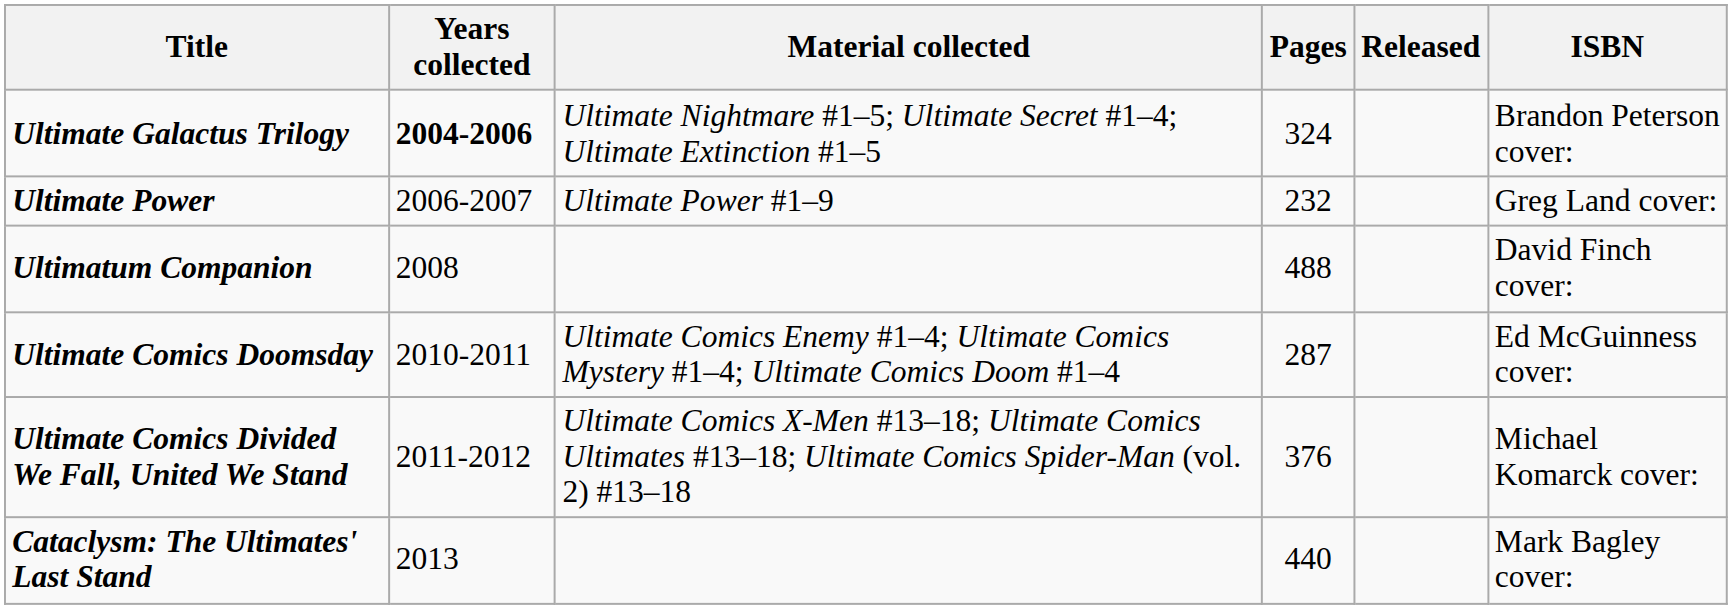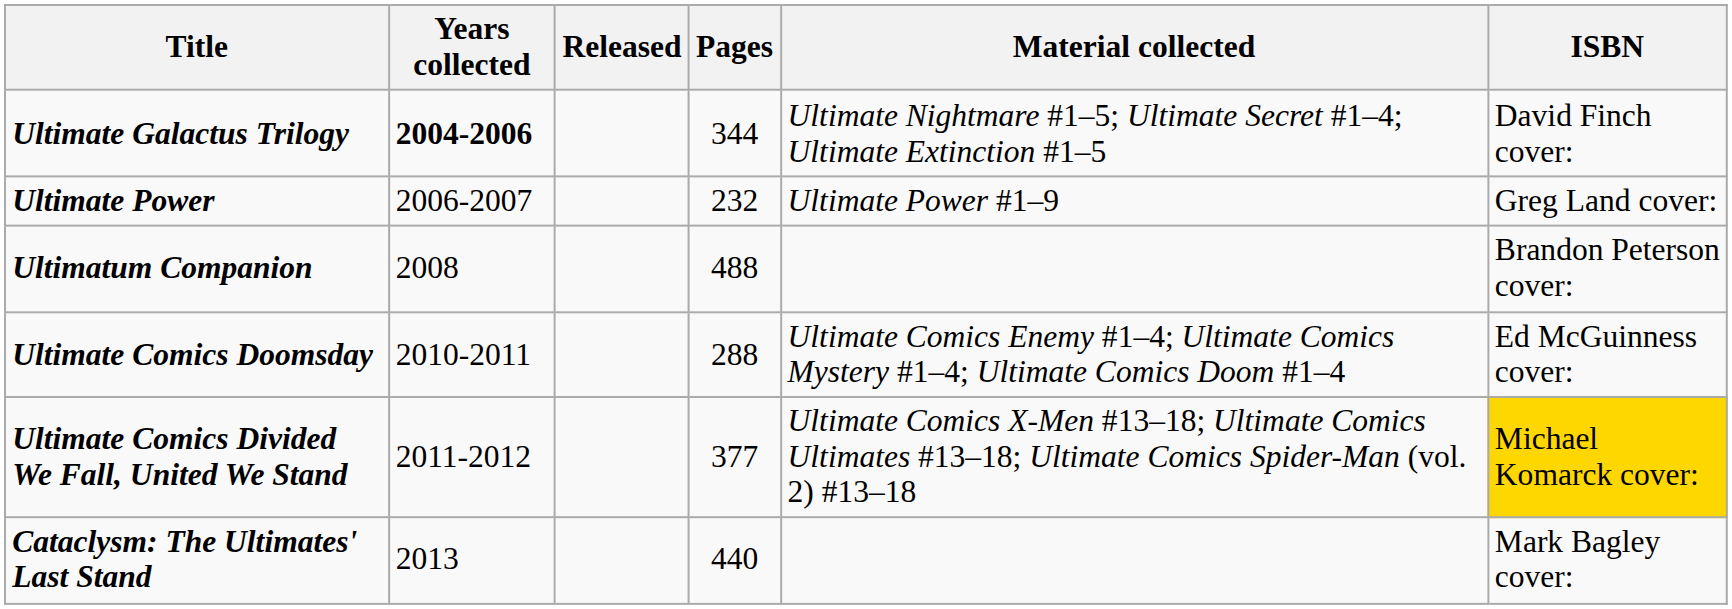 <table class="wikitable sortable" width=99%>
 <tr>
 <th>Title</th>
 <th>Years collected</th>
+<th>Released</th>
+<th>Pages</th>
 <th class="unsortable">Material collected</th>
-<th>Pages</th>
-<th>Released</th>
 <th class="unsortable">ISBN</th>
 </tr>
 <tr>
 <td><strong><em>Ultimate Galactus Trilogy</em></strong></td>
 <td><strong>2004-2006</strong></td>
+<td></td>
+<td style="text-align: center;">344</td>
 <td><em>Ultimate Nightmare</em> #1–5; <em>Ultimate Secret</em> #1–4; <em>Ultimate Extinction</em> #1–5</td>
-<td style="text-align: center;">324</td>
-<td></td>
-<td>Brandon Peterson cover: </td>
+<td>David Finch cover: </td>
 </tr>
 <tr>
 <td><strong><em>Ultimate Power</em></strong></td>
 <td>2006-2007</td>
+<td></td>
+<td style="text-align: center;">232</td>
 <td><em>Ultimate Power</em> #1–9</td>
-<td style="text-align: center;">232</td>
-<td></td>
 <td>Greg Land cover: </td>
 </tr>
 <tr>
 <td><strong><em>Ultimatum Companion</em></strong></td>
 <td>2008</td>
 <td></td>
 <td style="text-align: center;">488</td>
 <td></td>
-<td>David Finch cover: </td>
+<td>Brandon Peterson cover: </td>
 </tr>
 <tr>
 <td><strong><em>Ultimate Comics Doomsday</em></strong></td>
 <td>2010-2011</td>
+<td></td>
+<td style="text-align: center;">288</td>
 <td><em>Ultimate Comics Enemy</em> #1–4; <em>Ultimate Comics Mystery</em> #1–4; <em>Ultimate Comics Doom</em> #1–4</td>
-<td style="text-align: center;">287</td>
-<td></td>
 <td>Ed McGuinness cover: </td>
 </tr>
 <tr>
 <td><strong><em>Ultimate Comics Divided We Fall, United We Stand</em></strong></td>
 <td>2011-2012</td>
+<td></td>
+<td style="text-align: center;">377</td>
 <td><em>Ultimate Comics X-Men</em> #13–18; <em>Ultimate Comics Ultimates</em> #13–18; <em>Ultimate Comics Spider-Man</em> (vol. 2) #13–18</td>
-<td style="text-align: center;">376</td>
-<td></td>
-<td>Michael Komarck cover: </td>
+<td style="background: gold;">Michael Komarck cover: </td>
 </tr>
 <tr>
 <td><strong><em>Cataclysm: The Ultimates' Last Stand</em></strong></td>
 <td>2013</td>
 <td></td>
 <td style="text-align: center;">440</td>
 <td></td>
 <td>Mark Bagley cover: </td>
 </tr>
 </table>
